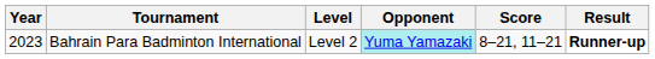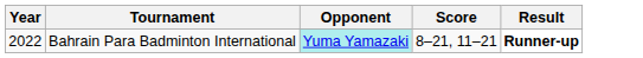 <table class="sortable wikitable" style="font-size: 90%;">
 <tr>
 <th>Year</th>
 <th>Tournament</th>
-<th>Level</th>
 <th>Opponent</th>
 <th>Score</th>
 <th>Result</th>
 </tr>
 <tr>
-<td align="center">2023</td>
+<td align="center">2022</td>
 <td align="left">Bahrain Para Badminton International</td>
-<td align="left">Level 2</td>
 <td align="left" style="background: paleturquoise;"> <a href='#'>Yuma Yamazaki</a></td>
 <td align="left">8–21, 11–21</td>
 <td style="text-align:left; background:white"> <strong>Runner-up</strong></td>
 </tr>
 </table>
